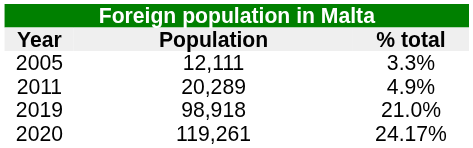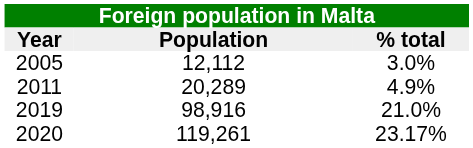 <table class="toc" cellpadding="0" cellspacing="0" style="width:25%; float:right; text-align:center; clear:all; margin-left:8px; font-size:90%;">
 <tr>
 <th colspan="20" style="background:green; color:white;">Foreign population in Malta</th>
 </tr>
 <tr style="background:#efefef;">
 <th width=15%>Year</th>
 <th width=60%>Population</th>
 <th width=25%>% total</th>
 </tr>
 <tr>
 <td>2005</td>
-<td>12,111</td>
-<td>3.3%</td>
+<td>12,112</td>
+<td>3.0%</td>
 </tr>
 <tr>
 <td>2011</td>
 <td>20,289</td>
 <td>4.9%</td>
 </tr>
 <tr>
 <td>2019</td>
-<td>98,918</td>
+<td>98,916</td>
 <td>21.0%</td>
 </tr>
 <tr>
 <td>2020</td>
 <td>119,261</td>
-<td>24.17%</td>
+<td>23.17%</td>
 </tr>
 <tr>
 </tr>
 </table>
